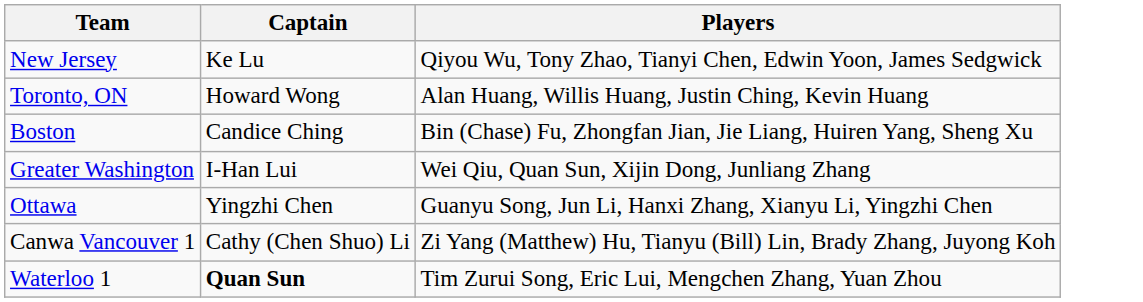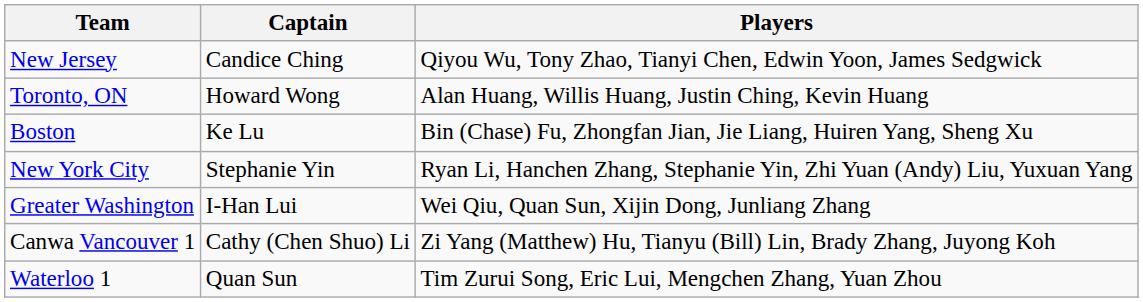 <table class="wikitable">
 <tr>
 <th>Team</th>
 <th>Captain</th>
 <th>Players</th>
 </tr>
 <tr>
 <td><a href='#'>New Jersey</a></td>
-<td>Ke Lu</td>
+<td>Candice Ching</td>
 <td>Qiyou Wu, Tony Zhao, Tianyi Chen, Edwin Yoon, James Sedgwick</td>
 </tr>
 <tr>
 <td><a href='#'>Toronto, ON</a></td>
 <td>Howard Wong</td>
 <td>Alan Huang, Willis Huang, Justin Ching, Kevin Huang</td>
 </tr>
 <tr>
 <td><a href='#'>Boston</a></td>
-<td>Candice Ching</td>
+<td>Ke Lu</td>
 <td>Bin (Chase) Fu, Zhongfan Jian, Jie Liang, Huiren Yang, Sheng Xu</td>
+</tr>
+<tr>
+<td><a href='#'>New York City</a></td>
+<td>Stephanie Yin</td>
+<td>Ryan Li, Hanchen Zhang, Stephanie Yin, Zhi Yuan (Andy) Liu, Yuxuan Yang</td>
 </tr>
 <tr>
 <td><a href='#'>Greater Washington</a></td>
 <td>I-Han Lui</td>
 <td>Wei Qiu, Quan Sun, Xijin Dong, Junliang Zhang</td>
-</tr>
-<tr>
-<td><a href='#'>Ottawa</a></td>
-<td>Yingzhi Chen</td>
-<td>Guanyu Song, Jun Li, Hanxi Zhang, Xianyu Li, Yingzhi Chen</td>
 </tr>
 <tr>
 <td>Canwa <a href='#'>Vancouver</a> 1</td>
 <td>Cathy (Chen Shuo) Li</td>
 <td>Zi Yang (Matthew) Hu, Tianyu (Bill) Lin, Brady Zhang, Juyong Koh</td>
 </tr>
 <tr>
 <td><a href='#'>Waterloo</a> 1</td>
-<td><strong>Quan Sun</strong></td>
+<td>Quan Sun</td>
 <td>Tim Zurui Song, Eric Lui, Mengchen Zhang, Yuan Zhou</td>
 </tr>
 </table>
